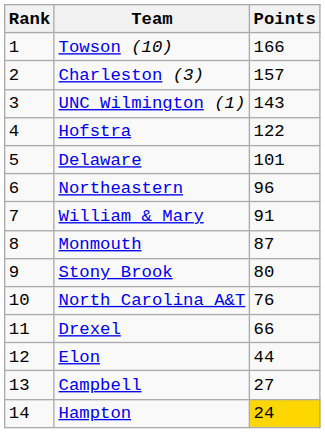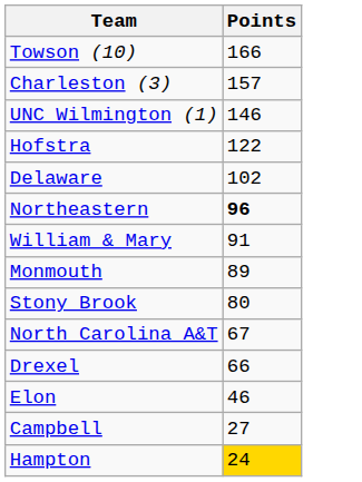 <table class="wikitable">
 <tr>
-<th>Rank</th>
 <th>Team</th>
 <th>Points</th>
 </tr>
 <tr>
-<td>1</td>
 <td><a href='#'>Towson</a> <em>(10)</em></td>
 <td>166</td>
 </tr>
 <tr>
-<td>2</td>
 <td><a href='#'>Charleston</a> <em>(3)</em></td>
 <td>157</td>
 </tr>
 <tr>
-<td>3</td>
 <td><a href='#'>UNC Wilmington</a> <em>(1)</em></td>
-<td>143</td>
+<td>146</td>
 </tr>
 <tr>
-<td>4</td>
 <td><a href='#'>Hofstra</a></td>
 <td>122</td>
 </tr>
 <tr>
-<td>5</td>
 <td><a href='#'>Delaware</a></td>
-<td>101</td>
+<td>102</td>
 </tr>
 <tr>
-<td>6</td>
 <td><a href='#'>Northeastern</a></td>
-<td>96</td>
+<td><strong>96</strong></td>
 </tr>
 <tr>
-<td>7</td>
 <td><a href='#'>William & Mary</a></td>
 <td>91</td>
 </tr>
 <tr>
-<td>8</td>
 <td><a href='#'>Monmouth</a></td>
-<td>87</td>
+<td>89</td>
 </tr>
 <tr>
-<td>9</td>
 <td><a href='#'>Stony Brook</a></td>
 <td>80</td>
 </tr>
 <tr>
-<td>10</td>
 <td><a href='#'>North Carolina A&T</a></td>
-<td>76</td>
+<td>67</td>
 </tr>
 <tr>
-<td>11</td>
 <td><a href='#'>Drexel</a></td>
 <td>66</td>
 </tr>
 <tr>
-<td>12</td>
 <td><a href='#'>Elon</a></td>
-<td>44</td>
+<td>46</td>
 </tr>
 <tr>
-<td>13</td>
 <td><a href='#'>Campbell</a></td>
 <td>27</td>
 </tr>
 <tr>
-<td>14</td>
 <td><a href='#'>Hampton</a></td>
 <td style="background: gold;">24</td>
 </tr>
 </table>
